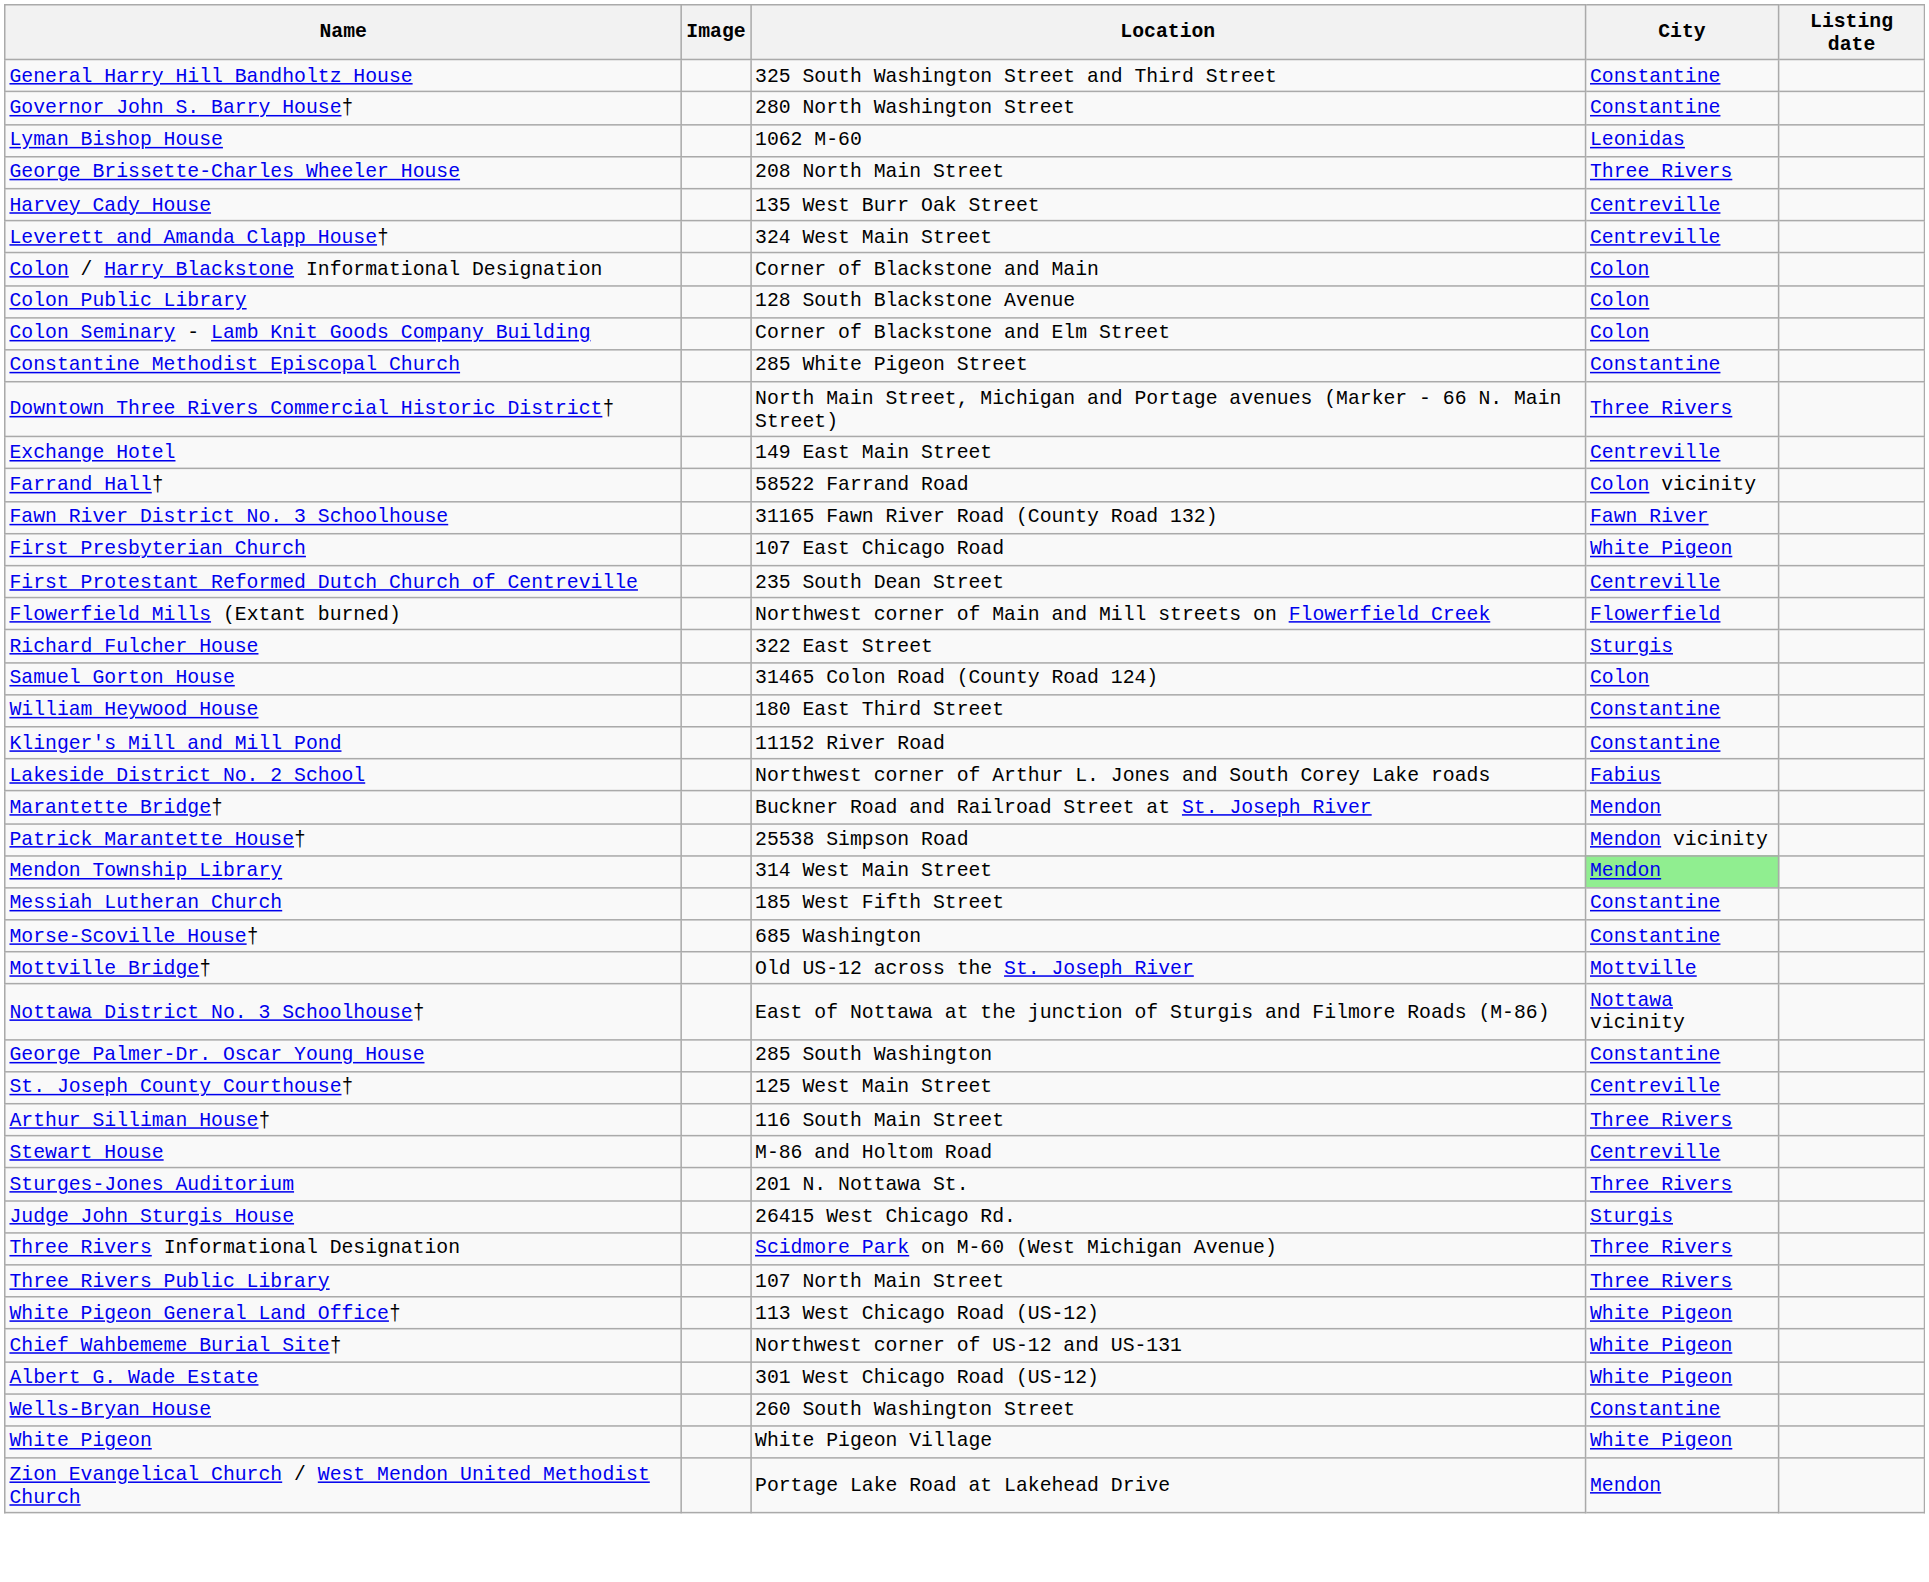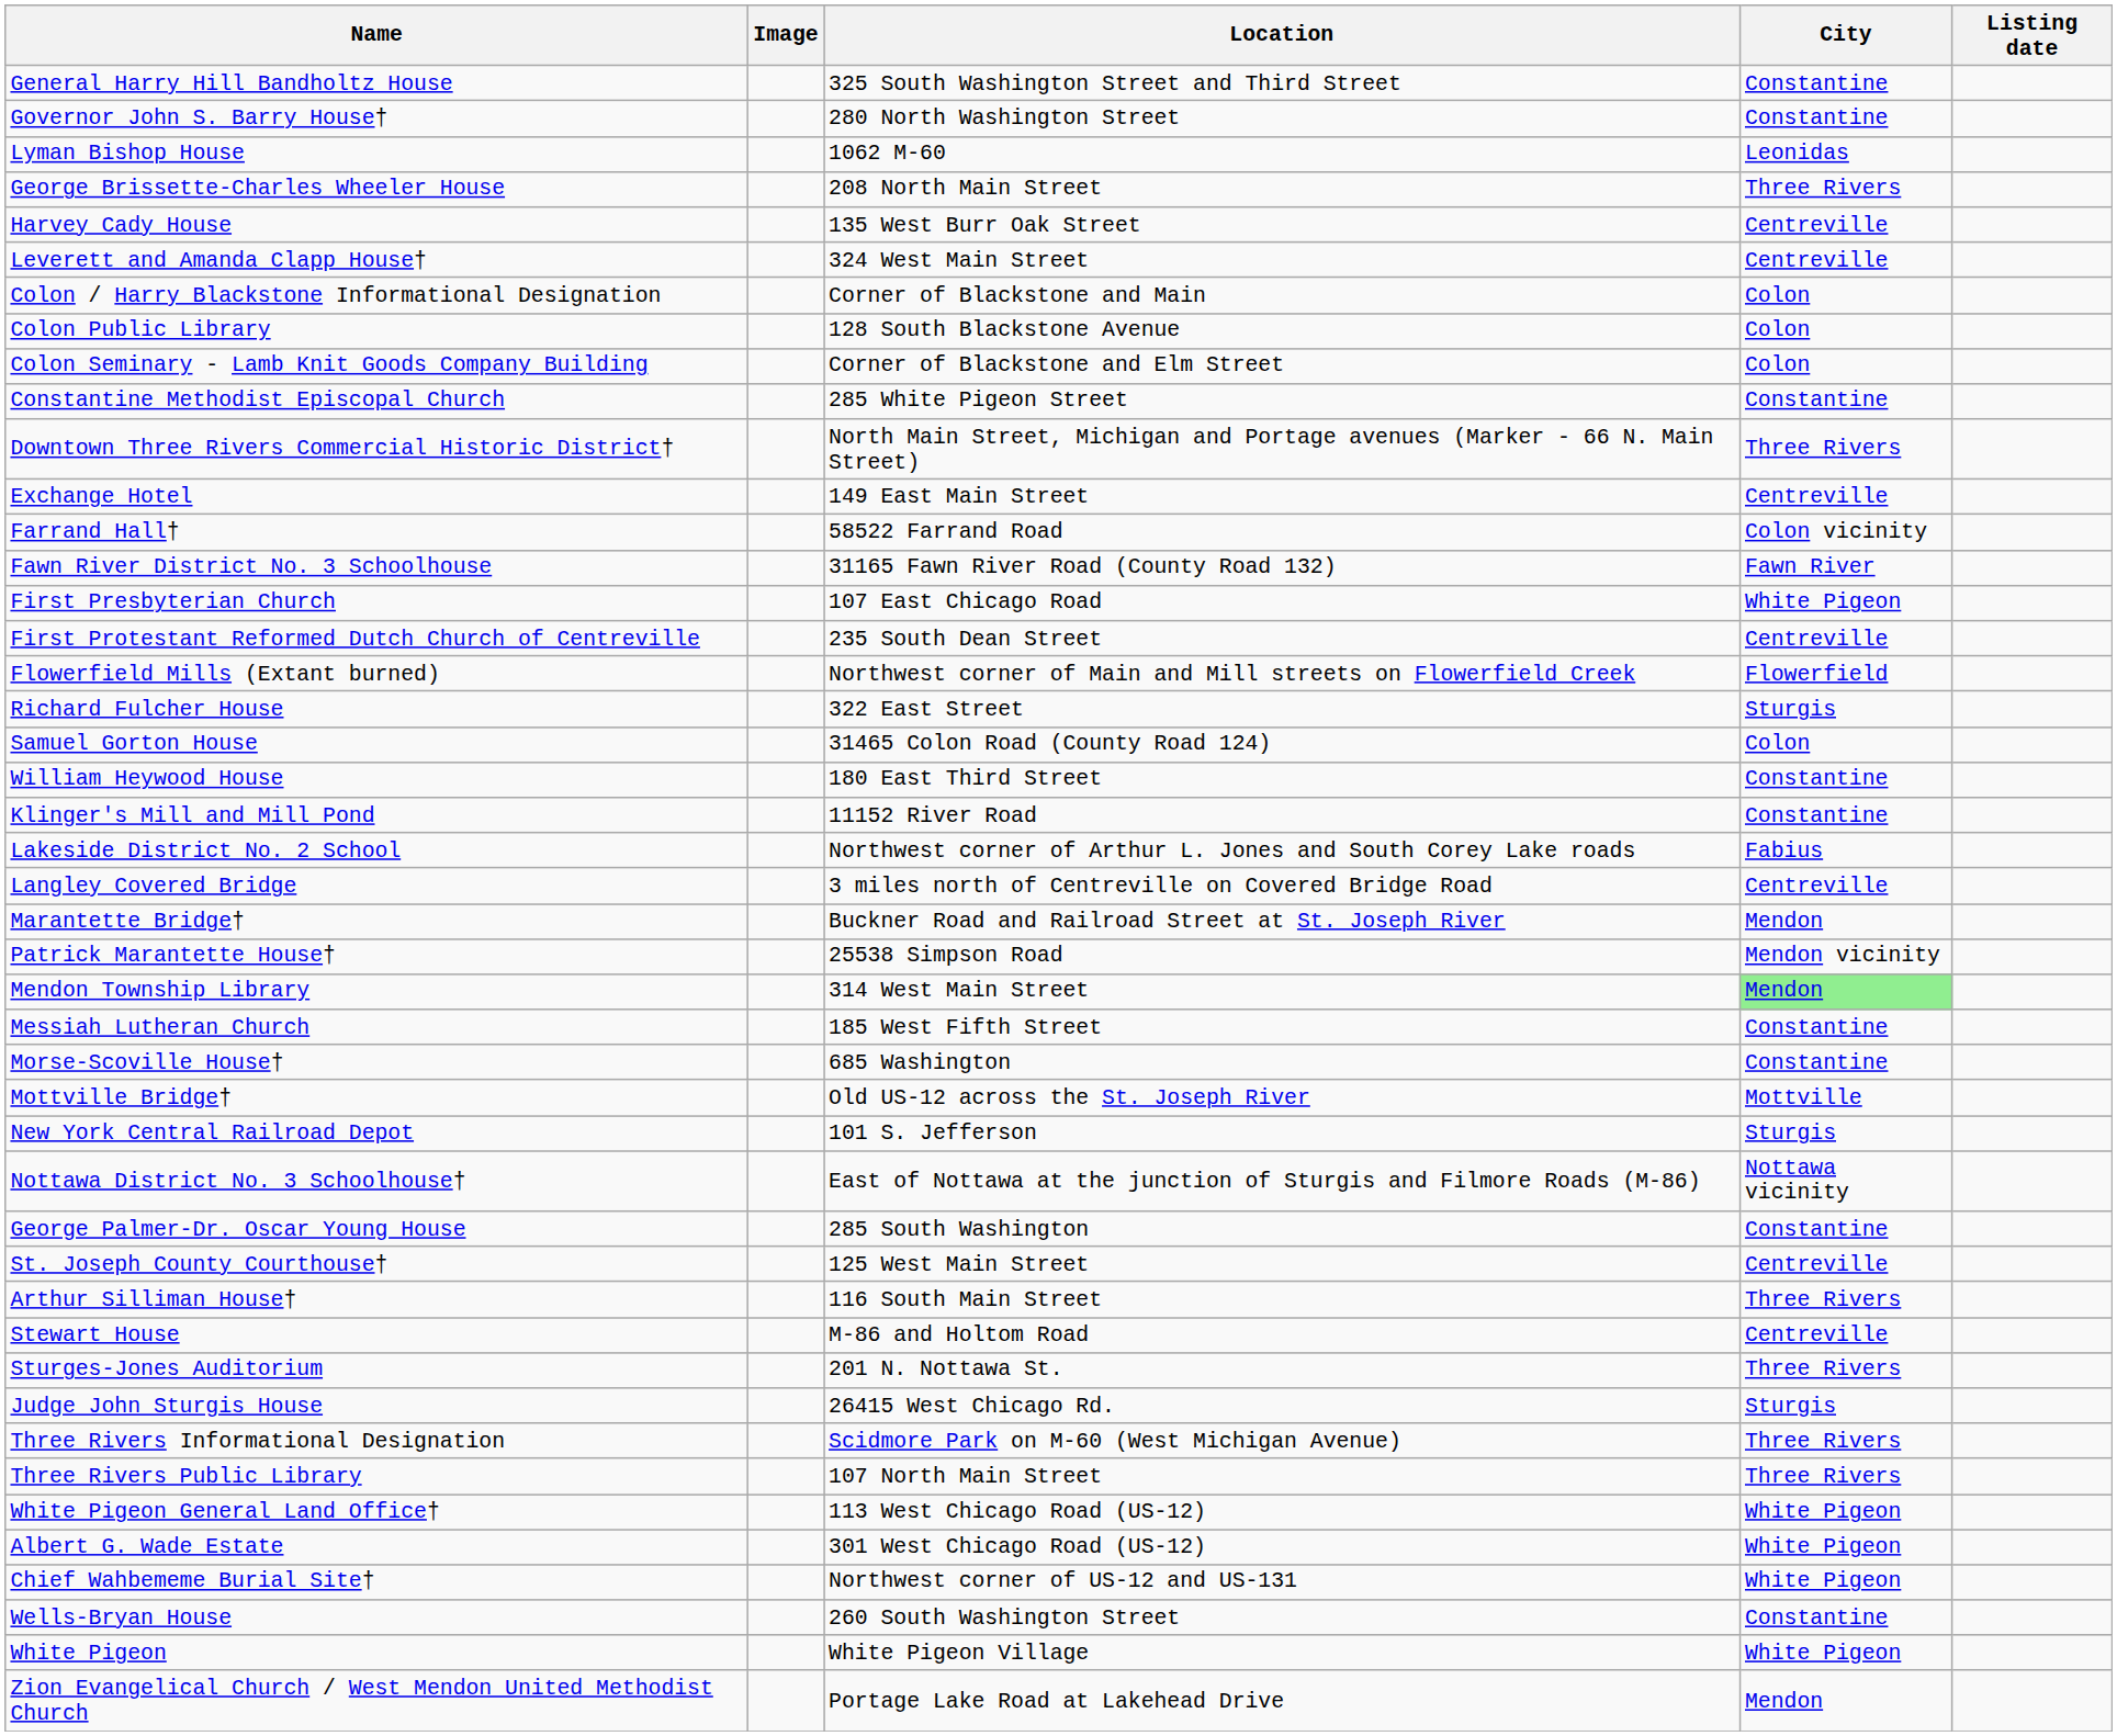 <table class="wikitable sortable" style="width:100%">
 <tr>
 <th>Name</th>
 <th>Image</th>
 <th>Location</th>
 <th>City</th>
 <th>Listing date</th>
 </tr>
 <tr>
 <td><a href='#'>General Harry Hill Bandholtz House</a></td>
 <td></td>
 <td>325 South Washington Street and Third Street</td>
 <td><a href='#'>Constantine</a></td>
 <td></td>
 </tr>
 <tr>
 <td><a href='#'>Governor John S. Barry House</a>†</td>
 <td></td>
 <td>280 North Washington Street</td>
 <td><a href='#'>Constantine</a></td>
 <td></td>
 </tr>
 <tr>
 <td><a href='#'>Lyman Bishop House</a></td>
 <td></td>
 <td>1062 M-60</td>
 <td><a href='#'>Leonidas</a></td>
 <td></td>
 </tr>
 <tr>
 <td><a href='#'>George Brissette-Charles Wheeler House</a></td>
 <td></td>
 <td>208 North Main Street</td>
 <td><a href='#'>Three Rivers</a></td>
 <td></td>
 </tr>
 <tr>
 <td><a href='#'>Harvey Cady House</a></td>
 <td></td>
 <td>135 West Burr Oak Street</td>
 <td><a href='#'>Centreville</a></td>
 <td></td>
 </tr>
 <tr>
 <td><a href='#'>Leverett and Amanda Clapp House</a>†</td>
 <td></td>
 <td>324 West Main Street</td>
 <td><a href='#'>Centreville</a></td>
 <td></td>
 </tr>
 <tr>
 <td><a href='#'>Colon</a> / <a href='#'>Harry Blackstone</a> Informational Designation</td>
 <td></td>
 <td>Corner of Blackstone and Main</td>
 <td><a href='#'>Colon</a></td>
 <td></td>
 </tr>
 <tr>
 <td><a href='#'>Colon Public Library</a></td>
 <td></td>
 <td>128 South Blackstone Avenue</td>
 <td><a href='#'>Colon</a></td>
 <td></td>
 </tr>
 <tr>
 <td><a href='#'>Colon Seminary</a> - <a href='#'>Lamb Knit Goods Company Building</a></td>
 <td></td>
 <td>Corner of Blackstone and Elm Street</td>
 <td><a href='#'>Colon</a></td>
 <td></td>
 </tr>
 <tr>
 <td><a href='#'>Constantine Methodist Episcopal Church</a></td>
 <td></td>
 <td>285 White Pigeon Street</td>
 <td><a href='#'>Constantine</a></td>
 <td></td>
 </tr>
 <tr>
 <td><a href='#'>Downtown Three Rivers Commercial Historic District</a>†</td>
 <td></td>
 <td>North Main Street, Michigan and Portage avenues (Marker - 66 N. Main Street)</td>
 <td><a href='#'>Three Rivers</a></td>
 <td></td>
 </tr>
 <tr>
 <td><a href='#'>Exchange Hotel</a></td>
 <td></td>
 <td>149 East Main Street</td>
 <td><a href='#'>Centreville</a></td>
 <td></td>
 </tr>
 <tr>
 <td><a href='#'>Farrand Hall</a>†</td>
 <td></td>
 <td>58522 Farrand Road</td>
 <td><a href='#'>Colon</a> vicinity</td>
 <td></td>
 </tr>
 <tr>
 <td><a href='#'>Fawn River District No. 3 Schoolhouse</a></td>
 <td></td>
 <td>31165 Fawn River Road (County Road 132)</td>
 <td><a href='#'>Fawn River</a></td>
 <td></td>
 </tr>
 <tr>
 <td><a href='#'>First Presbyterian Church</a></td>
 <td></td>
 <td>107 East Chicago Road</td>
 <td><a href='#'>White Pigeon</a></td>
 <td></td>
 </tr>
 <tr>
 <td><a href='#'>First Protestant Reformed Dutch Church of Centreville</a></td>
 <td></td>
 <td>235 South Dean Street</td>
 <td><a href='#'>Centreville</a></td>
 <td></td>
 </tr>
 <tr>
 <td><a href='#'>Flowerfield Mills</a> (Extant burned)</td>
 <td></td>
 <td>Northwest corner of Main and Mill streets on <a href='#'>Flowerfield Creek</a></td>
 <td><a href='#'>Flowerfield</a></td>
 <td></td>
 </tr>
 <tr>
 <td><a href='#'>Richard Fulcher House</a></td>
 <td></td>
 <td>322 East Street</td>
 <td><a href='#'>Sturgis</a></td>
 <td></td>
 </tr>
 <tr>
 <td><a href='#'>Samuel Gorton House</a></td>
 <td></td>
 <td>31465 Colon Road (County Road 124)</td>
 <td><a href='#'>Colon</a></td>
 <td></td>
 </tr>
 <tr>
 <td><a href='#'>William Heywood House</a></td>
 <td></td>
 <td>180 East Third Street</td>
 <td><a href='#'>Constantine</a></td>
 <td></td>
 </tr>
 <tr>
 <td><a href='#'>Klinger's Mill and Mill Pond</a></td>
 <td></td>
 <td>11152 River Road</td>
 <td><a href='#'>Constantine</a></td>
 <td></td>
 </tr>
 <tr>
 <td><a href='#'>Lakeside District No. 2 School</a></td>
 <td></td>
 <td>Northwest corner of Arthur L. Jones and South Corey Lake roads</td>
 <td><a href='#'>Fabius</a></td>
 <td></td>
 </tr>
 <tr>
+<td><a href='#'>Langley Covered Bridge</a></td>
+<td></td>
+<td>3 miles north of Centreville on Covered Bridge Road</td>
+<td><a href='#'>Centreville</a></td>
+<td></td>
+</tr>
+<tr>
 <td><a href='#'>Marantette Bridge</a>†</td>
 <td></td>
 <td>Buckner Road and Railroad Street at <a href='#'>St. Joseph River</a></td>
 <td><a href='#'>Mendon</a></td>
 <td></td>
 </tr>
 <tr>
 <td><a href='#'>Patrick Marantette House</a>†</td>
 <td></td>
 <td>25538 Simpson Road</td>
 <td><a href='#'>Mendon</a> vicinity</td>
 <td></td>
 </tr>
 <tr>
 <td><a href='#'>Mendon Township Library</a></td>
 <td></td>
 <td>314 West Main Street</td>
 <td style="background: lightgreen;"><a href='#'>Mendon</a></td>
 <td></td>
 </tr>
 <tr>
 <td><a href='#'>Messiah Lutheran Church</a></td>
 <td></td>
 <td>185 West Fifth Street</td>
 <td><a href='#'>Constantine</a></td>
 <td></td>
 </tr>
 <tr>
 <td><a href='#'>Morse-Scoville House</a>†</td>
 <td></td>
 <td>685 Washington</td>
 <td><a href='#'>Constantine</a></td>
 <td></td>
 </tr>
 <tr>
 <td><a href='#'>Mottville Bridge</a>†</td>
 <td></td>
 <td>Old US-12 across the <a href='#'>St. Joseph River</a></td>
 <td><a href='#'>Mottville</a></td>
+<td></td>
+</tr>
+<tr>
+<td><a href='#'>New York Central Railroad Depot</a></td>
+<td></td>
+<td>101 S. Jefferson</td>
+<td><a href='#'>Sturgis</a></td>
 <td></td>
 </tr>
 <tr>
 <td><a href='#'>Nottawa District No. 3 Schoolhouse</a>†</td>
 <td></td>
 <td>East of Nottawa at the junction of Sturgis and Filmore Roads (M-86)</td>
 <td><a href='#'>Nottawa</a> vicinity</td>
 <td></td>
 </tr>
 <tr>
 <td><a href='#'>George Palmer-Dr. Oscar Young House</a></td>
 <td></td>
 <td>285 South Washington</td>
 <td><a href='#'>Constantine</a></td>
 <td></td>
 </tr>
 <tr>
 <td><a href='#'>St. Joseph County Courthouse</a>†</td>
 <td></td>
 <td>125 West Main Street</td>
 <td><a href='#'>Centreville</a></td>
 <td></td>
 </tr>
 <tr>
 <td><a href='#'>Arthur Silliman House</a>†</td>
 <td></td>
 <td>116 South Main Street</td>
 <td><a href='#'>Three Rivers</a></td>
 <td></td>
 </tr>
 <tr>
 <td><a href='#'>Stewart House</a></td>
 <td></td>
 <td>M-86 and Holtom Road</td>
 <td><a href='#'>Centreville</a></td>
 <td></td>
 </tr>
 <tr>
 <td><a href='#'>Sturges-Jones Auditorium</a></td>
 <td></td>
 <td>201 N. Nottawa St.</td>
 <td><a href='#'>Three Rivers</a></td>
 <td></td>
 </tr>
 <tr>
 <td><a href='#'>Judge John Sturgis House</a></td>
 <td></td>
 <td>26415 West Chicago Rd.</td>
 <td><a href='#'>Sturgis</a></td>
 <td></td>
 </tr>
 <tr>
 <td><a href='#'>Three Rivers</a> Informational Designation</td>
 <td></td>
 <td><a href='#'>Scidmore Park</a> on M-60 (West Michigan Avenue)</td>
 <td><a href='#'>Three Rivers</a></td>
 <td></td>
 </tr>
 <tr>
 <td><a href='#'>Three Rivers Public Library</a></td>
 <td></td>
 <td>107 North Main Street</td>
 <td><a href='#'>Three Rivers</a></td>
 <td></td>
 </tr>
 <tr>
 <td><a href='#'>White Pigeon General Land Office</a>†</td>
 <td></td>
 <td>113 West Chicago Road (US-12)</td>
 <td><a href='#'>White Pigeon</a></td>
 <td></td>
 </tr>
 <tr>
-<td><a href='#'>Chief Wahbememe Burial Site</a>†</td>
+<td><a href='#'>Albert G. Wade Estate</a></td>
 <td></td>
-<td>Northwest corner of US-12 and US-131</td>
+<td>301 West Chicago Road (US-12)</td>
 <td><a href='#'>White Pigeon</a></td>
 <td></td>
 </tr>
 <tr>
-<td><a href='#'>Albert G. Wade Estate</a></td>
+<td><a href='#'>Chief Wahbememe Burial Site</a>†</td>
 <td></td>
-<td>301 West Chicago Road (US-12)</td>
+<td>Northwest corner of US-12 and US-131</td>
 <td><a href='#'>White Pigeon</a></td>
 <td></td>
 </tr>
 <tr>
 <td><a href='#'>Wells-Bryan House</a></td>
 <td></td>
 <td>260 South Washington Street</td>
 <td><a href='#'>Constantine</a></td>
 <td></td>
 </tr>
 <tr>
 <td><a href='#'>White Pigeon</a></td>
 <td></td>
 <td>White Pigeon Village</td>
 <td><a href='#'>White Pigeon</a></td>
 <td></td>
 </tr>
 <tr>
 <td><a href='#'>Zion Evangelical Church</a> / <a href='#'>West Mendon United Methodist Church</a></td>
 <td></td>
 <td>Portage Lake Road at Lakehead Drive</td>
 <td><a href='#'>Mendon</a></td>
 <td></td>
 </tr>
 </table>
